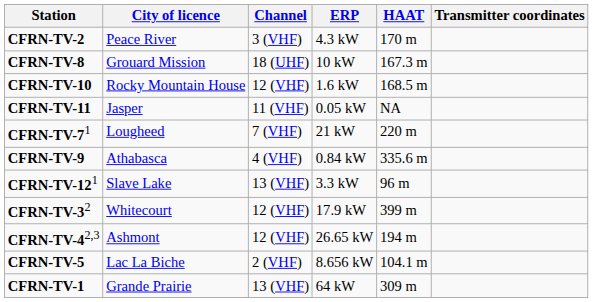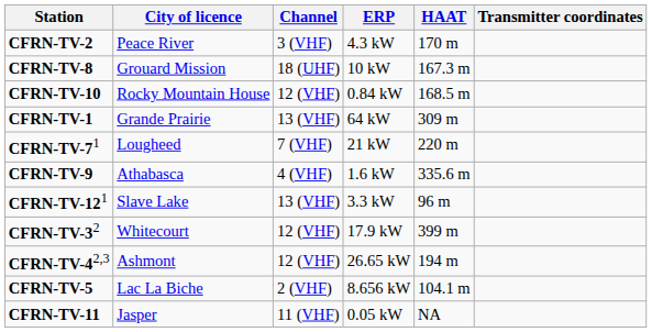 <table class="wikitable">
 <tr>
 <th>Station</th>
 <th><a href='#'>City of licence</a></th>
 <th><a href='#'>Channel</a></th>
 <th><a href='#'>ERP</a></th>
 <th><a href='#'>HAAT</a></th>
 <th>Transmitter coordinates</th>
 </tr>
 <tr style="vertical-align: top; text-align: left;">
 <td><strong>CFRN-TV-2</strong></td>
 <td><a href='#'>Peace River</a></td>
 <td>3 (<a href='#'>VHF</a>)</td>
 <td>4.3 kW</td>
 <td>170 m</td>
 <td></td>
 </tr>
 <tr style="vertical-align: top; text-align: left;">
 <td><strong>CFRN-TV-8</strong></td>
 <td><a href='#'>Grouard Mission</a></td>
 <td>18 (<a href='#'>UHF</a>)</td>
 <td>10 kW</td>
 <td>167.3 m</td>
 <td></td>
 </tr>
 <tr style="vertical-align: top; text-align: left;">
 <td><strong>CFRN-TV-10</strong></td>
 <td><a href='#'>Rocky Mountain House</a></td>
 <td>12 (<a href='#'>VHF</a>)</td>
-<td>1.6 kW</td>
+<td>0.84 kW</td>
 <td>168.5 m</td>
 <td></td>
 </tr>
-<tr style="vertical-align: top; text-align: left;">
-<td><strong>CFRN-TV-11</strong></td>
-<td><a href='#'>Jasper</a></td>
-<td>11 (<a href='#'>VHF</a>)</td>
-<td>0.05 kW</td>
-<td>NA</td>
+<tr>
+<td><strong>CFRN-TV-1</strong></td>
+<td><a href='#'>Grande Prairie</a></td>
+<td>13 (<a href='#'>VHF</a>)</td>
+<td>64 kW</td>
+<td>309 m</td>
 <td></td>
 </tr>
 <tr style="vertical-align: top; text-align: left;">
 <td><strong>CFRN-TV-7</strong><sup>1</sup></td>
 <td><a href='#'>Lougheed</a></td>
 <td>7 (<a href='#'>VHF</a>)</td>
 <td>21 kW</td>
 <td>220 m</td>
 <td></td>
 </tr>
 <tr>
 <td><strong>CFRN-TV-9</strong></td>
 <td><a href='#'>Athabasca</a></td>
 <td>4 (<a href='#'>VHF</a>)</td>
-<td>0.84 kW</td>
+<td>1.6 kW</td>
 <td>335.6 m</td>
 <td></td>
 </tr>
 <tr>
 <td><strong>CFRN-TV-12</strong><sup>1</sup></td>
 <td><a href='#'>Slave Lake</a></td>
 <td>13 (<a href='#'>VHF</a>)</td>
 <td>3.3 kW</td>
 <td>96 m</td>
 <td></td>
 </tr>
 <tr>
 <td><strong>CFRN-TV-3</strong><sup>2</sup></td>
 <td><a href='#'>Whitecourt</a></td>
 <td>12 (<a href='#'>VHF</a>)</td>
 <td>17.9 kW</td>
 <td>399 m</td>
 <td></td>
 </tr>
 <tr>
 <td><strong>CFRN-TV-4</strong><sup>2,3</sup></td>
 <td><a href='#'>Ashmont</a></td>
 <td>12 (<a href='#'>VHF</a>)</td>
 <td>26.65 kW</td>
 <td>194 m</td>
 <td></td>
 </tr>
 <tr>
 <td><strong>CFRN-TV-5</strong></td>
 <td><a href='#'>Lac La Biche</a></td>
 <td>2 (<a href='#'>VHF</a>)</td>
 <td>8.656 kW</td>
 <td>104.1 m</td>
 <td></td>
 </tr>
-<tr>
-<td><strong>CFRN-TV-1</strong></td>
-<td><a href='#'>Grande Prairie</a></td>
-<td>13 (<a href='#'>VHF</a>)</td>
-<td>64 kW</td>
-<td>309 m</td>
+<tr style="vertical-align: top; text-align: left;">
+<td><strong>CFRN-TV-11</strong></td>
+<td><a href='#'>Jasper</a></td>
+<td>11 (<a href='#'>VHF</a>)</td>
+<td>0.05 kW</td>
+<td>NA</td>
 <td></td>
 </tr>
 </table>
